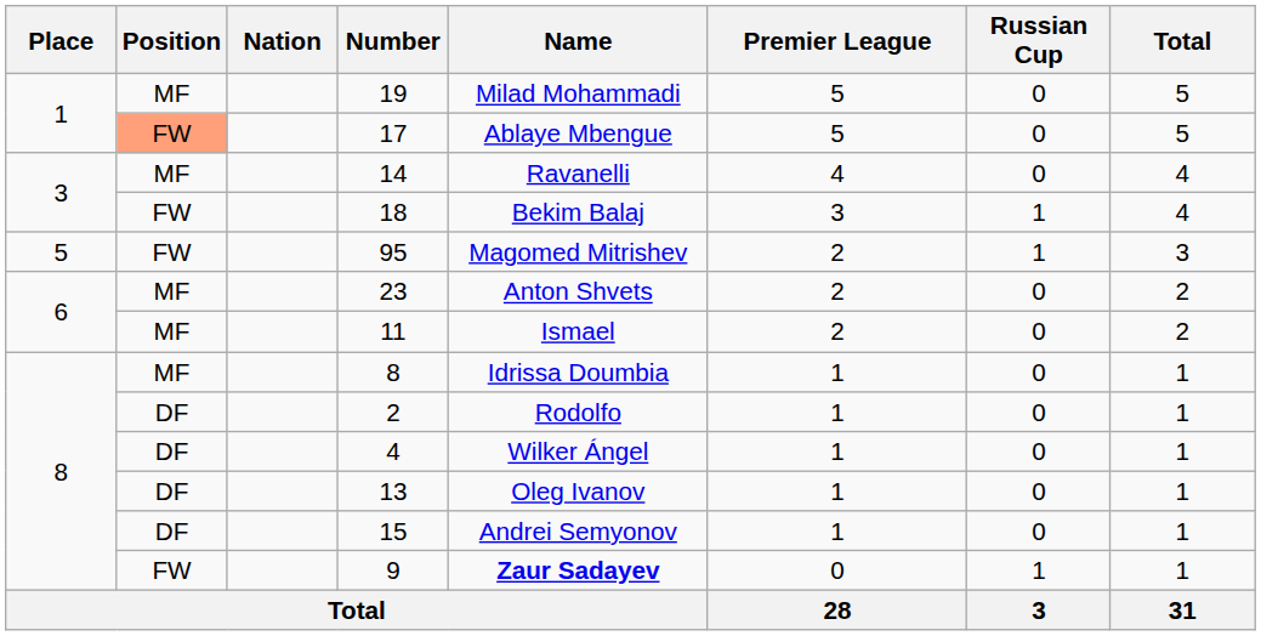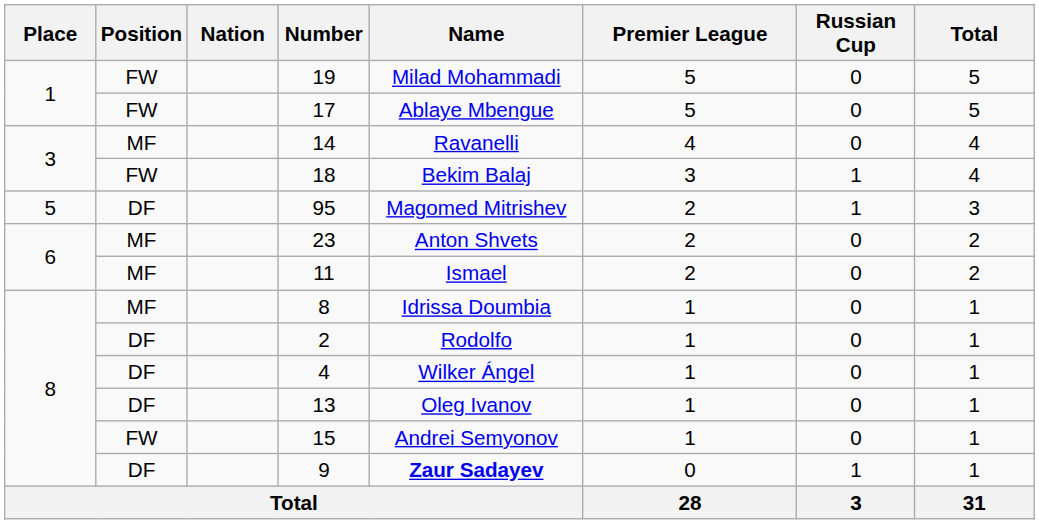 <table class="wikitable" style="font-size: 95%; text-align: center;">
 <tr>
 <th width=60>Place</th>
 <th width=60>Position</th>
 <th width=60>Nation</th>
 <th width=60>Number</th>
 <th width=150>Name</th>
 <th width=150>Premier League</th>
 <th width=80>Russian Cup</th>
 <th width=80>Total</th>
 </tr>
 <tr>
 <td rowspan="2">1</td>
-<td>MF</td>
+<td>FW</td>
 <td></td>
 <td>19</td>
 <td><a href='#'>Milad Mohammadi</a></td>
 <td>5</td>
 <td>0</td>
 <td>5</td>
 </tr>
 <tr>
-<td style="background: lightsalmon;">FW</td>
+<td>FW</td>
 <td></td>
 <td>17</td>
 <td><a href='#'>Ablaye Mbengue</a></td>
 <td>5</td>
 <td>0</td>
 <td>5</td>
 </tr>
 <tr>
 <td rowspan="2">3</td>
 <td>MF</td>
 <td></td>
 <td>14</td>
 <td><a href='#'>Ravanelli</a></td>
 <td>4</td>
 <td>0</td>
 <td>4</td>
 </tr>
 <tr>
 <td>FW</td>
 <td></td>
 <td>18</td>
 <td><a href='#'>Bekim Balaj</a></td>
 <td>3</td>
 <td>1</td>
 <td>4</td>
 </tr>
 <tr>
 <td>5</td>
-<td>FW</td>
+<td>DF</td>
 <td></td>
 <td>95</td>
 <td><a href='#'>Magomed Mitrishev</a></td>
 <td>2</td>
 <td>1</td>
 <td>3</td>
 </tr>
 <tr>
 <td rowspan="2">6</td>
 <td>MF</td>
 <td></td>
 <td>23</td>
 <td><a href='#'>Anton Shvets</a></td>
 <td>2</td>
 <td>0</td>
 <td>2</td>
 </tr>
 <tr>
 <td>MF</td>
 <td></td>
 <td>11</td>
 <td><a href='#'>Ismael</a></td>
 <td>2</td>
 <td>0</td>
 <td>2</td>
 </tr>
 <tr>
 <td rowspan="6">8</td>
 <td>MF</td>
 <td></td>
 <td>8</td>
 <td><a href='#'>Idrissa Doumbia</a></td>
 <td>1</td>
 <td>0</td>
 <td>1</td>
 </tr>
 <tr>
 <td>DF</td>
 <td></td>
 <td>2</td>
 <td><a href='#'>Rodolfo</a></td>
 <td>1</td>
 <td>0</td>
 <td>1</td>
 </tr>
 <tr>
 <td>DF</td>
 <td></td>
 <td>4</td>
 <td><a href='#'>Wilker Ángel</a></td>
 <td>1</td>
 <td>0</td>
 <td>1</td>
 </tr>
 <tr>
 <td>DF</td>
 <td></td>
 <td>13</td>
 <td><a href='#'>Oleg Ivanov</a></td>
 <td>1</td>
 <td>0</td>
 <td>1</td>
 </tr>
 <tr>
-<td>DF</td>
+<td>FW</td>
 <td></td>
 <td>15</td>
 <td><a href='#'>Andrei Semyonov</a></td>
 <td>1</td>
 <td>0</td>
 <td>1</td>
 </tr>
 <tr>
-<td>FW</td>
+<td>DF</td>
 <td></td>
 <td>9</td>
 <td><strong><a href='#'>Zaur Sadayev</a></strong></td>
 <td>0</td>
 <td>1</td>
 <td>1</td>
 </tr>
 <tr>
 <th colspan=5>Total</th>
 <th>28</th>
 <th>3</th>
 <th>31</th>
 </tr>
 </table>
